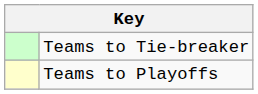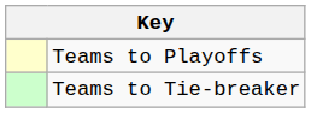 <table class="wikitable" style="text-align: center;">
 <tr>
 <th colspan=2>Key</th>
 </tr>
 <tr>
+<td style="background:#ffc; width:20px;"></td>
+<td align=left>Teams to Playoffs</td>
+</tr>
+<tr>
 <td style="background:#ccffcc; width:20px;"></td>
 <td align=left>Teams to Tie-breaker</td>
 </tr>
-<tr>
-<td style="background:#ffc; width:20px;"></td>
-<td align=left>Teams to Playoffs</td>
-</tr>
 </table>
